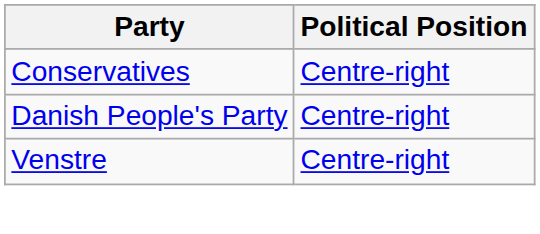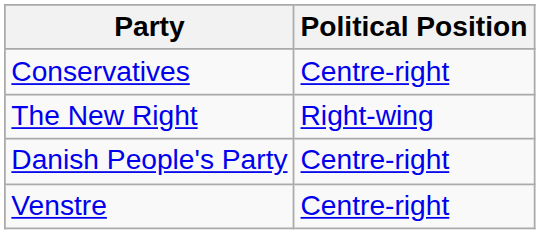 <table class="wikitable mw-collapsible mw-collapsed">
 <tr>
 <th>Party</th>
 <th>Political Position</th>
 </tr>
 <tr>
 <td><a href='#'>Conservatives</a></td>
 <td><a href='#'>Centre-right</a></td>
 </tr>
 <tr>
+<td><a href='#'>The New Right</a></td>
+<td><a href='#'>Right-wing</a></td>
+</tr>
+<tr>
 <td><a href='#'>Danish People's Party</a></td>
 <td><a href='#'>Centre-right</a></td>
 </tr>
 <tr>
 <td><a href='#'>Venstre</a></td>
 <td><a href='#'>Centre-right</a></td>
 </tr>
 </table>
